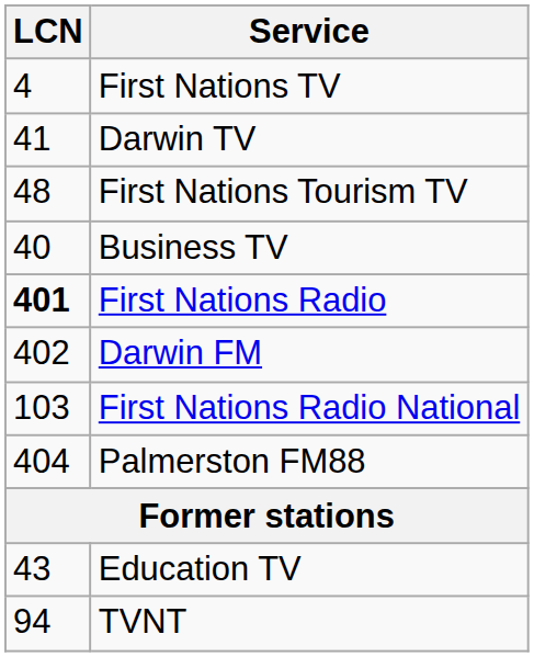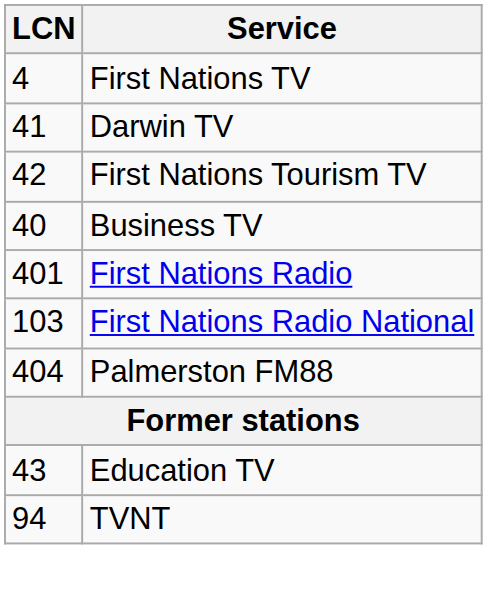 <table class="wikitable">
 <tr>
 <th>LCN</th>
 <th>Service</th>
 </tr>
 <tr>
 <td>4</td>
 <td>First Nations TV</td>
 </tr>
 <tr>
 <td>41</td>
 <td>Darwin TV</td>
 </tr>
 <tr>
-<td>48</td>
+<td>42</td>
 <td>First Nations Tourism TV</td>
 </tr>
 <tr>
 <td>40</td>
 <td>Business TV</td>
 </tr>
 <tr>
-<td><strong>401</strong></td>
+<td>401</td>
 <td><a href='#'>First Nations Radio</a></td>
-</tr>
-<tr>
-<td>402</td>
-<td><a href='#'>Darwin FM</a></td>
 </tr>
 <tr>
 <td>103</td>
 <td><a href='#'>First Nations Radio National</a></td>
 </tr>
 <tr>
 <td>404</td>
 <td>Palmerston FM88</td>
 </tr>
 <tr>
 <th colspan="2">Former stations</th>
 </tr>
 <tr>
 <td>43</td>
 <td>Education TV</td>
 </tr>
 <tr>
 <td>94</td>
 <td>TVNT</td>
 </tr>
 </table>
